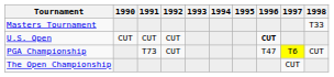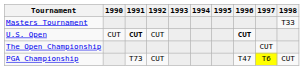 <table class="wikitable" style="font-size:95%;text-align:center;">
 <tr>
 <th>Tournament</th>
 <th>1990</th>
 <th>1991</th>
 <th>1992</th>
 <th>1993</th>
 <th>1994</th>
 <th>1995</th>
 <th>1996</th>
 <th>1997</th>
 <th>1998</th>
 </tr>
 <tr>
 <td align=left><a href='#'>Masters Tournament</a></td>
 <td style="background:#eeeeee;"></td>
 <td style="background:#eeeeee;"></td>
 <td style="background:#eeeeee;"></td>
 <td style="background:#eeeeee;"></td>
 <td style="background:#eeeeee;"></td>
 <td style="background:#eeeeee;"></td>
 <td style="background:#eeeeee;"></td>
 <td style="background:#eeeeee;"></td>
 <td>T33</td>
 </tr>
 <tr>
 <td align=left><a href='#'>U.S. Open</a></td>
 <td>CUT</td>
-<td>CUT</td>
+<td><strong>CUT</strong></td>
 <td>CUT</td>
 <td style="background:#eeeeee;"></td>
 <td style="background:#eeeeee;"></td>
 <td style="background:#eeeeee;"></td>
 <td><strong>CUT</strong></td>
 <td style="background:#eeeeee;"></td>
+<td style="background:#eeeeee;"></td>
+</tr>
+<tr>
+<td align=left><a href='#'>The Open Championship</a></td>
+<td style="background:#eeeeee;"></td>
+<td style="background:#eeeeee;"></td>
+<td style="background:#eeeeee;"></td>
+<td style="background:#eeeeee;"></td>
+<td style="background:#eeeeee;"></td>
+<td style="background:#eeeeee;"></td>
+<td style="background:#eeeeee;"></td>
+<td>CUT</td>
 <td style="background:#eeeeee;"></td>
 </tr>
 <tr>
 <td align=left><a href='#'>PGA Championship</a></td>
 <td style="background:#eeeeee;"></td>
 <td>T73</td>
 <td>CUT</td>
 <td style="background:#eeeeee;"></td>
 <td style="background:#eeeeee;"></td>
 <td style="background:#eeeeee;"></td>
 <td>T47</td>
 <td style="background:yellow;">T6</td>
 <td>CUT</td>
 </tr>
-<tr>
-<td align=left><a href='#'>The Open Championship</a></td>
-<td style="background:#eeeeee;"></td>
-<td style="background:#eeeeee;"></td>
-<td style="background:#eeeeee;"></td>
-<td style="background:#eeeeee;"></td>
-<td style="background:#eeeeee;"></td>
-<td style="background:#eeeeee;"></td>
-<td style="background:#eeeeee;"></td>
-<td>CUT</td>
-<td style="background:#eeeeee;"></td>
-</tr>
 </table>
